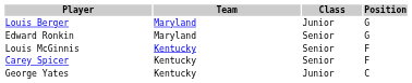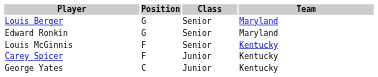 <table style="width:600px" "border:'1' 'solid' 'gray'">
 <tr>
 <th bgcolor="#CCCCCC" style="width:40%">Player</th>
+<th bgcolor="#CCCCCC" style="width:4%">Position</th>
+<th bgcolor="#CCCCCC" style="width:16%">Class</th>
 <th bgcolor="#CCCCCC" style="width:40%">Team</th>
-<th bgcolor="#CCCCCC" style="width:16%">Class</th>
-<th bgcolor="#CCCCCC" style="width:4%">Position</th>
 </tr>
 <tr>
 <td><a href='#'>Louis Berger</a></td>
+<td>G</td>
+<td>Senior</td>
 <td><a href='#'>Maryland</a></td>
-<td>Junior</td>
-<td>G</td>
 </tr>
 <tr>
 <td>Edward Ronkin</td>
+<td>G</td>
+<td>Senior</td>
 <td>Maryland</td>
-<td>Senior</td>
-<td>G</td>
 </tr>
 <tr>
 <td>Louis McGinnis</td>
+<td>F</td>
+<td>Senior</td>
 <td><a href='#'>Kentucky</a></td>
-<td>Senior</td>
-<td>F</td>
 </tr>
 <tr>
 <td><a href='#'>Carey Spicer</a></td>
+<td>F</td>
+<td>Junior</td>
 <td>Kentucky</td>
-<td>Senior</td>
-<td>F</td>
 </tr>
 <tr>
 <td>George Yates</td>
+<td>C</td>
+<td>Junior</td>
 <td>Kentucky</td>
-<td>Junior</td>
-<td>C</td>
 </tr>
 </table>
